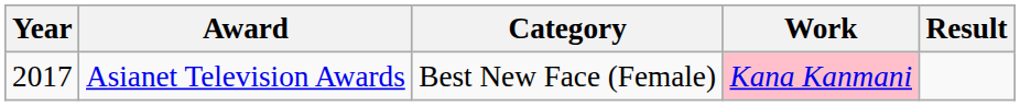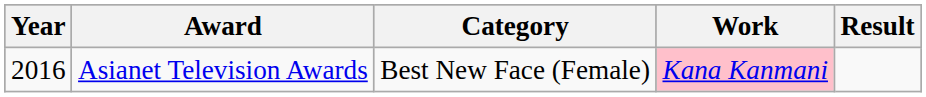 <table class="wikitable sortable">
 <tr>
 <th>Year</th>
 <th>Award</th>
 <th>Category</th>
 <th>Work</th>
 <th class="unsortable">Result</th>
 </tr>
 <tr>
-<td>2017</td>
+<td>2016</td>
 <td><a href='#'>Asianet Television Awards</a></td>
 <td>Best New Face (Female)</td>
 <td style="background: pink;"><em><a href='#'>Kana Kanmani</a></em></td>
 <td></td>
 </tr>
 </table>
